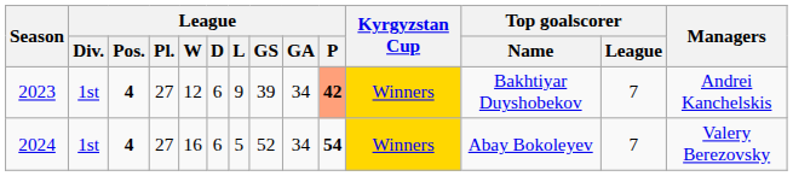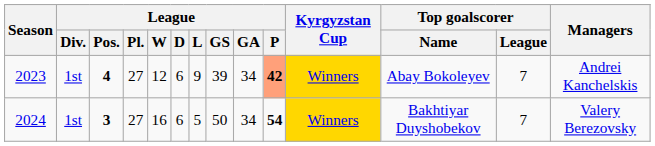 <table class="wikitable mw-collapsible mw-collapsed" align=center cellspacing="0" cellpadding="3" style="border:1px solid #AAAAAA; font-size:90%">
 <tr style="background:#efefef;">
 <th rowspan="2">Season</th>
 <th colspan="9">League</th>
 <th rowspan="2"><a href='#'>Kyrgyzstan Cup</a></th>
 <th colspan="2">Top goalscorer</th>
 <th rowspan="2">Managers</th>
 </tr>
 <tr>
 <th>Div.</th>
 <th>Pos.</th>
 <th>Pl.</th>
 <th>W</th>
 <th>D</th>
 <th>L</th>
 <th>GS</th>
 <th>GA</th>
 <th>P</th>
 <th>Name</th>
 <th>League</th>
 </tr>
 <tr>
 <td align=center><a href='#'>2023</a></td>
 <td align=center><a href='#'>1st</a></td>
 <td align=center><strong>4</strong></td>
 <td align=center>27</td>
 <td align=center>12</td>
 <td align=center>6</td>
 <td align=center>9</td>
 <td align=center>39</td>
 <td align=center>34</td>
 <td align=center style="background: lightsalmon;"><strong>42</strong></td>
 <td style="text-align:center; background:gold;"><a href='#'>Winners</a></td>
-<td align=center> <a href='#'>Bakhtiyar Duyshobekov</a></td>
+<td align=center> <a href='#'>Abay Bokoleyev</a></td>
 <td align=center>7</td>
 <td align=center> <a href='#'>Andrei Kanchelskis</a></td>
 </tr>
 <tr>
 <td align=center><a href='#'>2024</a></td>
 <td align=center><a href='#'>1st</a></td>
-<td align=center><strong>4</strong></td>
+<td align=center><strong>3</strong></td>
 <td align=center>27</td>
 <td align=center>16</td>
 <td align=center>6</td>
 <td align=center>5</td>
-<td align=center>52</td>
+<td align=center>50</td>
 <td align=center>34</td>
 <td align=center><strong>54</strong></td>
 <td style="text-align:center; background:gold;"><a href='#'>Winners</a></td>
-<td align=center> <a href='#'>Abay Bokoleyev</a></td>
+<td align=center> <a href='#'>Bakhtiyar Duyshobekov</a></td>
 <td align=center>7</td>
 <td align=center> <a href='#'>Valery Berezovsky</a></td>
 </tr>
 </table>
